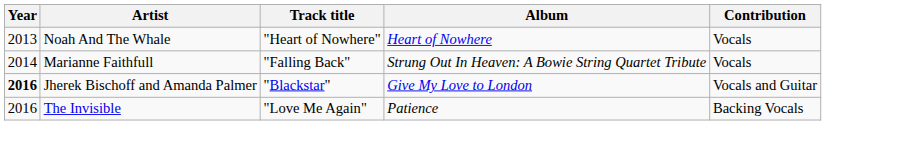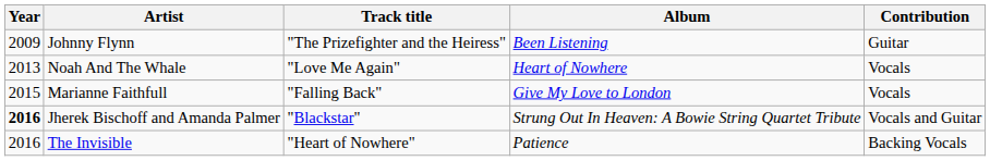 <table class="wikitable">
 <tr>
 <th>Year</th>
 <th>Artist</th>
 <th>Track title</th>
 <th>Album</th>
 <th>Contribution</th>
 </tr>
 <tr>
+<td>2009</td>
+<td>Johnny Flynn</td>
+<td>"The Prizefighter and the Heiress"</td>
+<td><em><a href='#'>Been Listening</a></em></td>
+<td>Guitar</td>
+</tr>
+<tr>
 <td>2013</td>
 <td>Noah And The Whale</td>
-<td>"Heart of Nowhere"</td>
+<td>"Love Me Again"</td>
 <td><em><a href='#'>Heart of Nowhere</a></em></td>
 <td>Vocals</td>
 </tr>
 <tr>
-<td>2014</td>
+<td>2015</td>
 <td>Marianne Faithfull</td>
 <td>"Falling Back"</td>
-<td><em>Strung Out In Heaven: A Bowie String Quartet Tribute</em></td>
+<td><em><a href='#'>Give My Love to London</a></em></td>
 <td>Vocals</td>
 </tr>
 <tr>
 <td><strong>2016</strong></td>
 <td>Jherek Bischoff and Amanda Palmer</td>
 <td>"<a href='#'>Blackstar</a>"</td>
-<td><em><a href='#'>Give My Love to London</a></em></td>
+<td><em>Strung Out In Heaven: A Bowie String Quartet Tribute</em></td>
 <td>Vocals and Guitar</td>
 </tr>
 <tr>
 <td>2016</td>
 <td><a href='#'>The Invisible</a></td>
-<td>"Love Me Again"</td>
+<td>"Heart of Nowhere"</td>
 <td><em>Patience</em></td>
 <td>Backing Vocals</td>
 </tr>
 </table>
